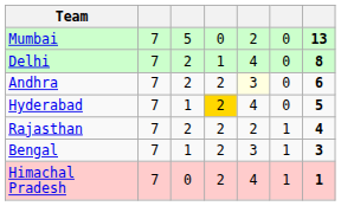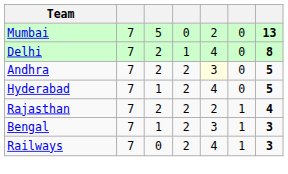 <table class="wikitable" style="text-align:center">
 <tr>
 <th style="width:120px">Team</th>
 <th style="width:25px"></th>
 <th style="width:25px"></th>
 <th style="width:25px"></th>
 <th style="width:25px"></th>
 <th style="width:25px"></th>
 <th style="width:25px"></th>
 </tr>
 <tr style="background:#cfc;">
 <td style="text-align:left"><a href='#'>Mumbai</a></td>
 <td>7</td>
 <td>5</td>
 <td>0</td>
 <td>2</td>
 <td>0</td>
 <td><strong>13</strong></td>
 </tr>
 <tr style="background:#cfc;">
 <td style="text-align:left"><a href='#'>Delhi</a></td>
 <td>7</td>
 <td>2</td>
 <td>1</td>
 <td>4</td>
 <td>0</td>
 <td><strong>8</strong></td>
 </tr>
 <tr>
 <td style="text-align:left"><a href='#'>Andhra</a></td>
 <td>7</td>
 <td>2</td>
 <td>2</td>
 <td style="background: lightyellow;">3</td>
 <td>0</td>
-<td><strong>6</strong></td>
+<td><strong>5</strong></td>
 </tr>
 <tr>
 <td style="text-align:left"><a href='#'>Hyderabad</a></td>
 <td>7</td>
 <td>1</td>
-<td style="background: gold;">2</td>
+<td>2</td>
 <td>4</td>
 <td>0</td>
 <td><strong>5</strong></td>
 </tr>
 <tr>
 <td style="text-align:left"><a href='#'>Rajasthan</a></td>
 <td>7</td>
 <td>2</td>
 <td>2</td>
 <td>2</td>
 <td>1</td>
 <td><strong>4</strong></td>
 </tr>
 <tr>
 <td style="text-align:left"><a href='#'>Bengal</a></td>
 <td>7</td>
 <td>1</td>
 <td>2</td>
 <td>3</td>
 <td>1</td>
 <td><strong>3</strong></td>
 </tr>
-<tr style="background:#FFCCCC;">
-<td style="text-align:left"><a href='#'>Himachal Pradesh</a></td>
+<tr>
+<td style="text-align:left"><a href='#'>Railways</a></td>
 <td>7</td>
 <td>0</td>
 <td>2</td>
 <td>4</td>
 <td>1</td>
-<td><strong>1</strong></td>
+<td><strong>3</strong></td>
 </tr>
 </table>
